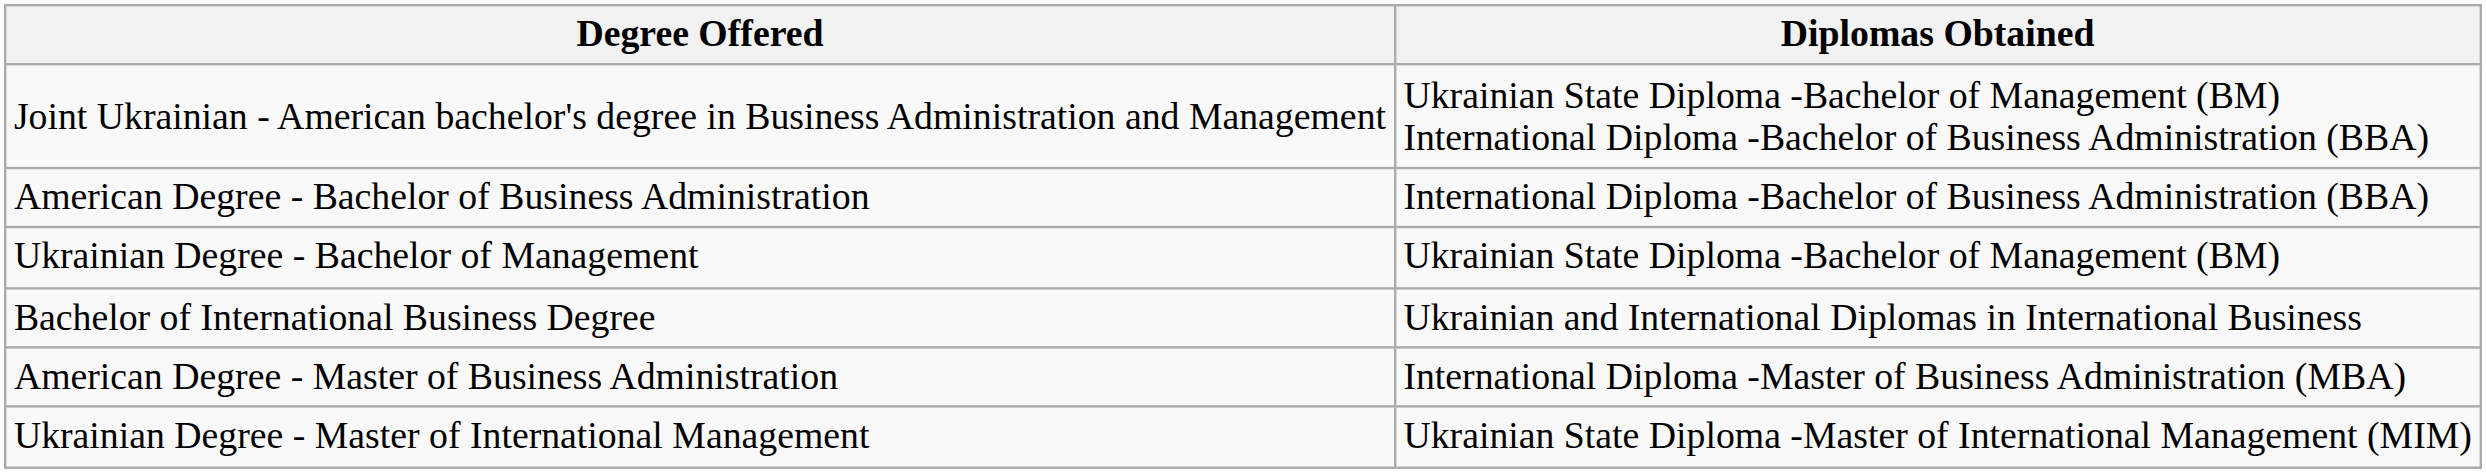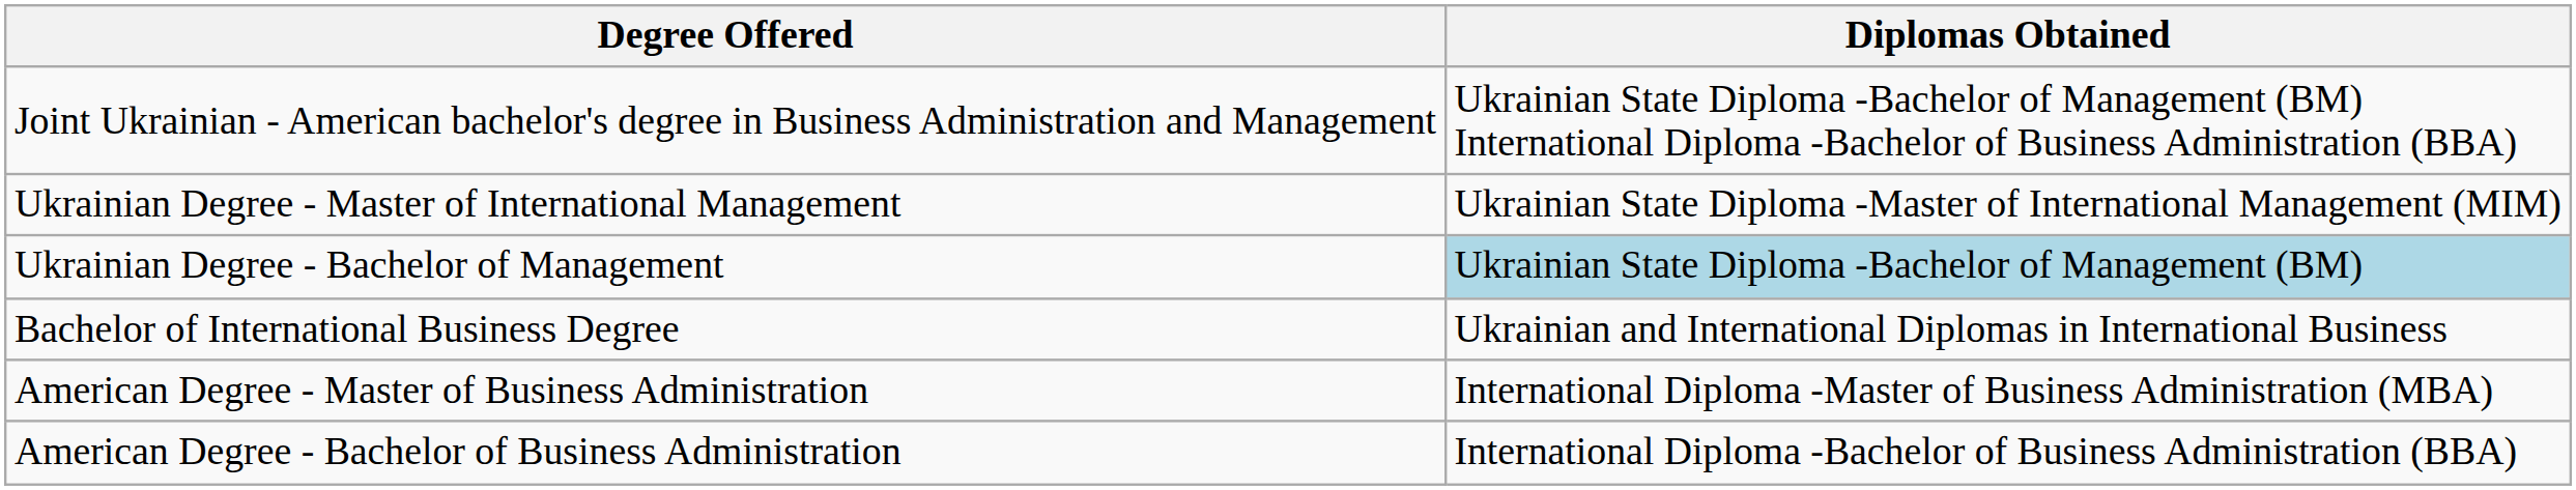 <table class="wikitable">
 <tr>
 <th>Degree Offered</th>
 <th>Diplomas Obtained</th>
 </tr>
 <tr>
 <td>Joint Ukrainian - American bachelor's degree in Business Administration and Management</td>
 <td>Ukrainian State Diploma -Bachelor of Management (BM)<br>International Diploma -Bachelor of Business Administration (BBA)</td>
 </tr>
 <tr>
-<td>American Degree - Bachelor of Business Administration</td>
-<td>International Diploma -Bachelor of Business Administration (BBA)</td>
+<td>Ukrainian Degree - Master of International Management</td>
+<td>Ukrainian State Diploma -Master of International Management (MIM)</td>
 </tr>
 <tr>
 <td>Ukrainian Degree - Bachelor of Management</td>
-<td>Ukrainian State Diploma -Bachelor of Management (BM)</td>
+<td style="background: lightblue;">Ukrainian State Diploma -Bachelor of Management (BM)</td>
 </tr>
 <tr>
 <td>Bachelor of International Business Degree</td>
 <td>Ukrainian and International Diplomas in International Business</td>
 </tr>
 <tr>
 <td>American Degree - Master of Business Administration</td>
 <td>International Diploma -Master of Business Administration (MBA)</td>
 </tr>
 <tr>
-<td>Ukrainian Degree - Master of International Management</td>
-<td>Ukrainian State Diploma -Master of International Management (MIM)</td>
+<td>American Degree - Bachelor of Business Administration</td>
+<td>International Diploma -Bachelor of Business Administration (BBA)</td>
 </tr>
 </table>
